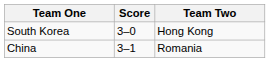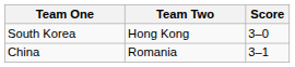 <table class="wikitable">
 <tr>
 <th width=150>Team One</th>
+<th width=150>Team Two</th>
 <th width=50>Score</th>
-<th width=150>Team Two</th>
 </tr>
 <tr>
 <td>South Korea</td>
+<td>Hong Kong</td>
 <td>3–0</td>
-<td>Hong Kong</td>
 </tr>
 <tr>
 <td>China</td>
+<td>Romania</td>
 <td>3–1</td>
-<td>Romania</td>
 </tr>
 </table>
